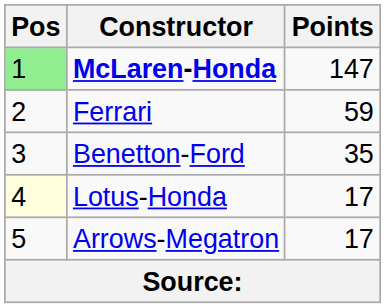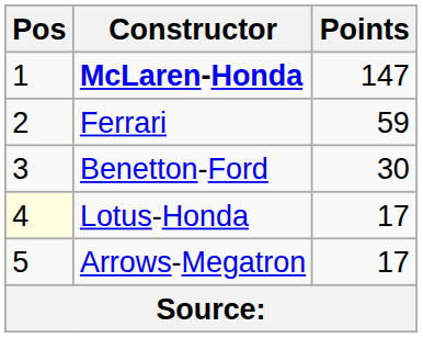 <table class="wikitable" style="font-size: 95%;">
 <tr>
 <th>Pos</th>
 <th>Constructor</th>
 <th>Points</th>
 </tr>
 <tr>
-<td style="background: lightgreen;">1</td>
+<td>1</td>
 <td> <strong><a href='#'>McLaren</a>-<a href='#'>Honda</a></strong></td>
 <td align=right>147</td>
 </tr>
 <tr>
 <td>2</td>
 <td> <a href='#'>Ferrari</a></td>
 <td align=right>59</td>
 </tr>
 <tr>
 <td>3</td>
 <td> <a href='#'>Benetton</a>-<a href='#'>Ford</a></td>
-<td align=right>35</td>
+<td align=right>30</td>
 </tr>
 <tr>
 <td style="background: lightyellow;">4</td>
 <td> <a href='#'>Lotus</a>-<a href='#'>Honda</a></td>
 <td align=right>17</td>
 </tr>
 <tr>
 <td>5</td>
 <td> <a href='#'>Arrows</a>-<a href='#'>Megatron</a></td>
 <td align=right>17</td>
 </tr>
 <tr>
 <th colspan=4>Source: </th>
 </tr>
 </table>
